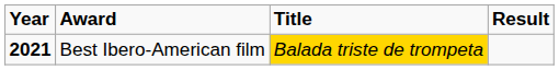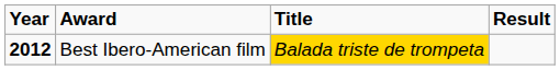 <table class="wikitable">
 <tr>
 <td><strong>Year</strong></td>
 <td><strong>Award</strong></td>
 <td><strong>Title</strong></td>
 <td><strong>Result</strong></td>
 </tr>
 <tr>
-<td><strong>2021</strong></td>
+<td><strong>2012</strong></td>
 <td>Best Ibero-American film</td>
 <td style="background: gold;"><em>Balada triste de trompeta</em></td>
 <td></td>
 </tr>
 </table>
